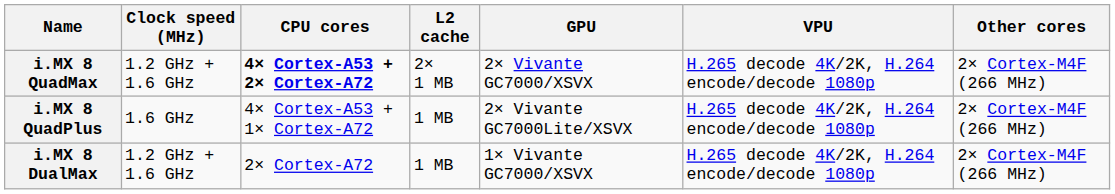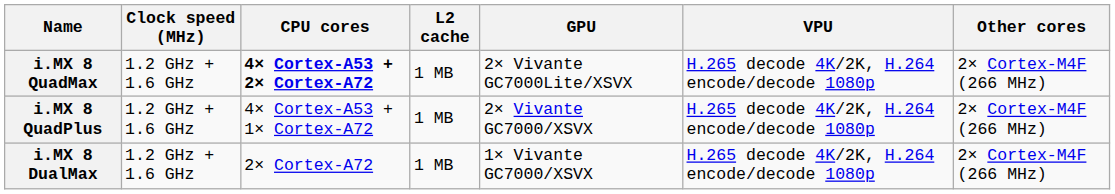 <table class="wikitable">
 <tr>
 <th>Name</th>
 <th>Clock speed (MHz)</th>
 <th>CPU cores</th>
 <th>L2 cache</th>
 <th>GPU</th>
 <th>VPU</th>
 <th>Other cores</th>
 </tr>
 <tr>
 <th>i.MX 8 QuadMax</th>
 <td>1.2 GHz + 1.6 GHz </td>
 <td><strong>4× <a href='#'>Cortex-A53</a> + 2× <a href='#'>Cortex-A72</a></strong></td>
-<td>2× 1 MB</td>
-<td>2× <a href='#'>Vivante</a> GC7000/XSVX</td>
+<td>1 MB</td>
+<td>2× Vivante GC7000Lite/XSVX</td>
 <td><a href='#'>H.265</a> decode <a href='#'>4K</a>/2K, <a href='#'>H.264</a> encode/decode <a href='#'>1080p</a></td>
 <td>2× <a href='#'>Cortex-M4F</a> (266 MHz)</td>
 </tr>
 <tr>
 <th>i.MX 8 QuadPlus</th>
-<td>1.6 GHz</td>
+<td>1.2 GHz + 1.6 GHz</td>
 <td>4× <a href='#'>Cortex-A53</a> + 1× <a href='#'>Cortex-A72</a></td>
 <td>1 MB</td>
-<td>2× Vivante GC7000Lite/XSVX</td>
+<td>2× <a href='#'>Vivante</a> GC7000/XSVX</td>
 <td><a href='#'>H.265</a> decode <a href='#'>4K</a>/2K, <a href='#'>H.264</a> encode/decode <a href='#'>1080p</a></td>
 <td>2× <a href='#'>Cortex-M4F</a> (266 MHz)</td>
 </tr>
 <tr>
 <th>i.MX 8 DualMax</th>
 <td>1.2 GHz + 1.6 GHz </td>
 <td>2× <a href='#'>Cortex-A72</a></td>
 <td>1 MB</td>
 <td>1× Vivante GC7000/XSVX</td>
 <td><a href='#'>H.265</a> decode <a href='#'>4K</a>/2K, <a href='#'>H.264</a> encode/decode <a href='#'>1080p</a></td>
 <td>2× <a href='#'>Cortex-M4F</a> (266 MHz)</td>
 </tr>
 </table>
